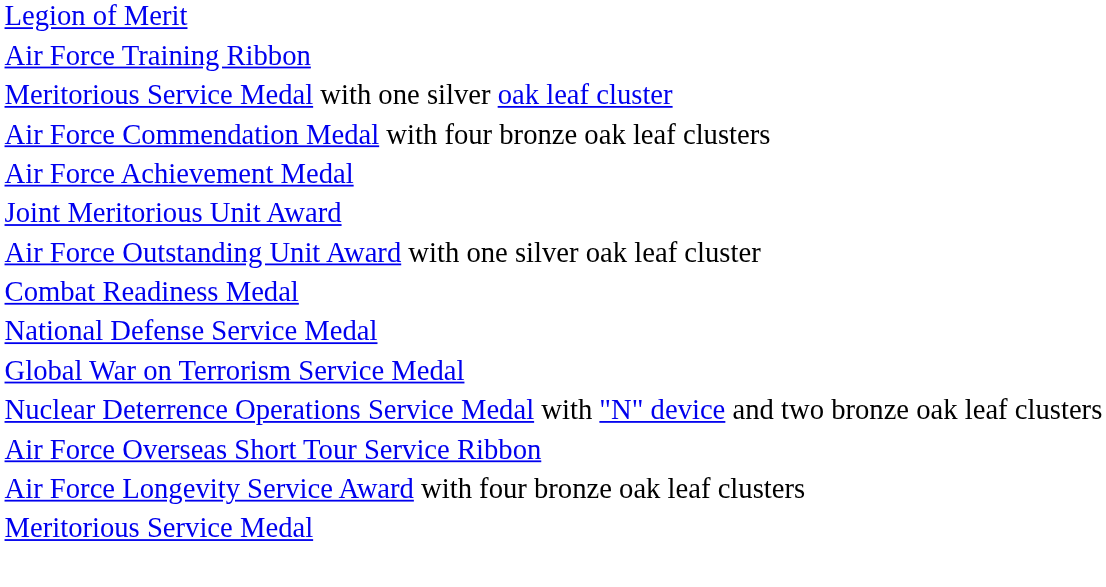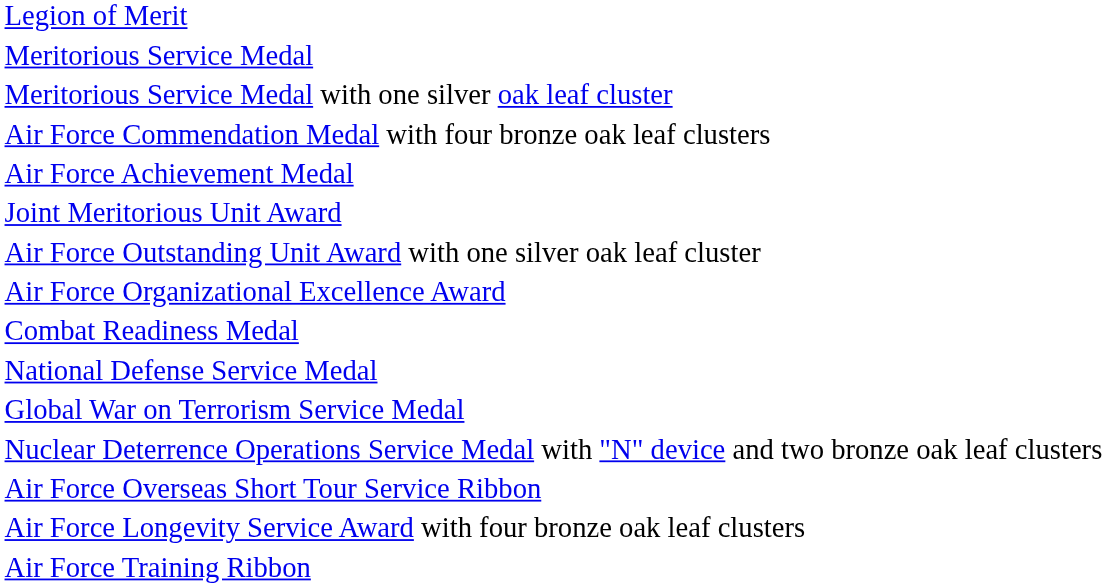 <table>
 <tr>
 <td></td>
 <td><a href='#'>Legion of Merit</a></td>
 </tr>
 <tr>
 <td></td>
-<td><a href='#'>Air Force Training Ribbon</a></td>
+<td><a href='#'>Meritorious Service Medal</a></td>
 </tr>
 <tr>
 <td></td>
 <td><a href='#'>Meritorious Service Medal</a> with one silver <a href='#'>oak leaf cluster</a></td>
 </tr>
 <tr>
 <td></td>
 <td><a href='#'>Air Force Commendation Medal</a> with four bronze oak leaf clusters</td>
 </tr>
 <tr>
 <td></td>
 <td><a href='#'>Air Force Achievement Medal</a></td>
 </tr>
 <tr>
 <td></td>
 <td><a href='#'>Joint Meritorious Unit Award</a></td>
 </tr>
 <tr>
 <td></td>
 <td><a href='#'>Air Force Outstanding Unit Award</a> with one silver oak leaf cluster</td>
+</tr>
+<tr>
+<td></td>
+<td><a href='#'>Air Force Organizational Excellence Award</a></td>
 </tr>
 <tr>
 <td></td>
 <td><a href='#'>Combat Readiness Medal</a></td>
 </tr>
 <tr>
 <td></td>
 <td><a href='#'>National Defense Service Medal</a></td>
 </tr>
 <tr>
 <td></td>
 <td><a href='#'>Global War on Terrorism Service Medal</a></td>
 </tr>
 <tr>
 <td><span></span></td>
 <td><a href='#'>Nuclear Deterrence Operations Service Medal</a> with <a href='#'>"N" device</a> and two bronze oak leaf clusters</td>
 </tr>
 <tr>
 <td></td>
 <td><a href='#'>Air Force Overseas Short Tour Service Ribbon</a></td>
 </tr>
 <tr>
 <td></td>
 <td><a href='#'>Air Force Longevity Service Award</a> with four bronze oak leaf clusters</td>
 </tr>
 <tr>
 <td></td>
-<td><a href='#'>Meritorious Service Medal</a></td>
+<td><a href='#'>Air Force Training Ribbon</a></td>
 </tr>
 </table>
